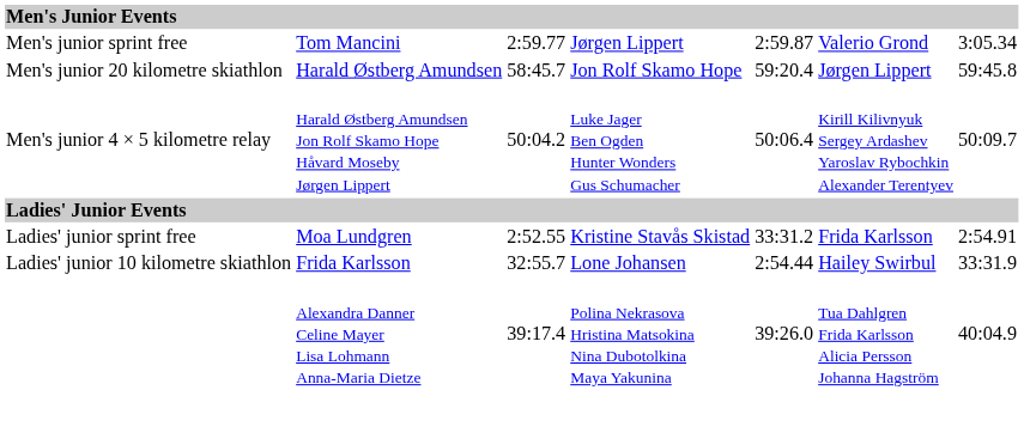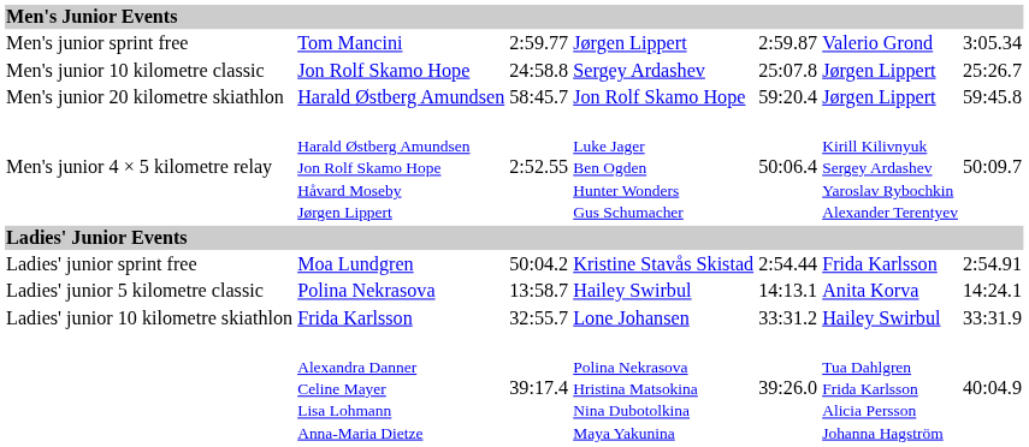 <table>
 <tr style="background:#ccc;">
 <td colspan=7><strong>Men's Junior Events</strong></td>
 </tr>
 <tr>
 <td>Men's junior sprint free</td>
 <td><a href='#'>Tom Mancini</a><br></td>
 <td>2:59.77</td>
 <td><a href='#'>Jørgen Lippert</a><br></td>
 <td>2:59.87</td>
 <td><a href='#'>Valerio Grond</a><br></td>
 <td>3:05.34</td>
 </tr>
 <tr>
+<td>Men's junior 10 kilometre classic</td>
+<td><a href='#'>Jon Rolf Skamo Hope</a><br></td>
+<td>24:58.8</td>
+<td><a href='#'>Sergey Ardashev</a><br></td>
+<td>25:07.8</td>
+<td><a href='#'>Jørgen Lippert</a><br></td>
+<td>25:26.7</td>
+</tr>
+<tr>
 <td>Men's junior 20 kilometre skiathlon</td>
 <td><a href='#'>Harald Østberg Amundsen</a><br></td>
 <td>58:45.7</td>
 <td><a href='#'>Jon Rolf Skamo Hope</a><br></td>
 <td>59:20.4</td>
 <td><a href='#'>Jørgen Lippert</a><br></td>
 <td>59:45.8</td>
 </tr>
 <tr>
 <td>Men's junior 4 × 5 kilometre relay</td>
 <td><br><small><a href='#'>Harald Østberg Amundsen</a><br><a href='#'>Jon Rolf Skamo Hope</a><br><a href='#'>Håvard Moseby</a><br><a href='#'>Jørgen Lippert</a></small></td>
-<td>50:04.2</td>
+<td>2:52.55</td>
 <td><br><small><a href='#'>Luke Jager</a><br><a href='#'>Ben Ogden</a><br><a href='#'>Hunter Wonders</a><br><a href='#'>Gus Schumacher</a></small></td>
 <td>50:06.4</td>
 <td><br><small><a href='#'>Kirill Kilivnyuk</a><br><a href='#'>Sergey Ardashev</a><br><a href='#'>Yaroslav Rybochkin</a><br><a href='#'>Alexander Terentyev</a></small></td>
 <td>50:09.7</td>
 </tr>
 <tr style="background:#ccc;">
 <td colspan=7><strong>Ladies' Junior Events</strong></td>
 </tr>
 <tr>
 <td>Ladies' junior sprint free</td>
 <td><a href='#'>Moa Lundgren</a><br></td>
-<td>2:52.55</td>
+<td>50:04.2</td>
 <td><a href='#'>Kristine Stavås Skistad</a><br></td>
-<td>33:31.2</td>
+<td>2:54.44</td>
 <td><a href='#'>Frida Karlsson</a><br></td>
 <td>2:54.91</td>
+</tr>
+<tr>
+<td>Ladies' junior 5 kilometre classic</td>
+<td><a href='#'>Polina Nekrasova</a><br></td>
+<td>13:58.7</td>
+<td><a href='#'>Hailey Swirbul</a><br></td>
+<td>14:13.1</td>
+<td><a href='#'>Anita Korva</a><br></td>
+<td>14:24.1</td>
 </tr>
 <tr>
 <td>Ladies' junior 10 kilometre skiathlon</td>
 <td><a href='#'>Frida Karlsson</a><br></td>
 <td>32:55.7</td>
 <td><a href='#'>Lone Johansen</a><br></td>
-<td>2:54.44</td>
+<td>33:31.2</td>
 <td><a href='#'>Hailey Swirbul</a><br></td>
 <td>33:31.9</td>
 </tr>
 <tr>
 <td></td>
 <td><br><small><a href='#'>Alexandra Danner</a><br><a href='#'>Celine Mayer</a><br><a href='#'>Lisa Lohmann</a><br><a href='#'>Anna-Maria Dietze</a></small></td>
 <td>39:17.4</td>
 <td><br><small><a href='#'>Polina Nekrasova</a><br><a href='#'>Hristina Matsokina</a><br><a href='#'>Nina Dubotolkina</a><br><a href='#'>Maya Yakunina</a></small></td>
 <td>39:26.0</td>
 <td><br><small><a href='#'>Tua Dahlgren</a><br><a href='#'>Frida Karlsson</a><br><a href='#'>Alicia Persson</a><br><a href='#'>Johanna Hagström</a></small></td>
 <td>40:04.9</td>
 </tr>
 </table>
